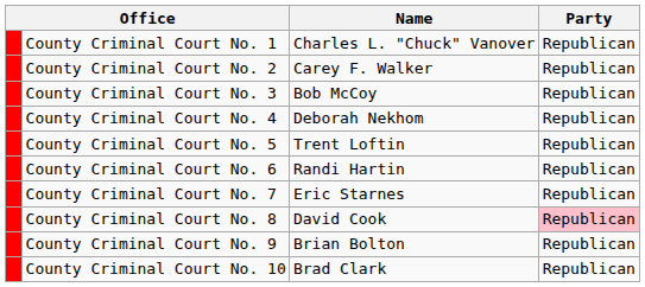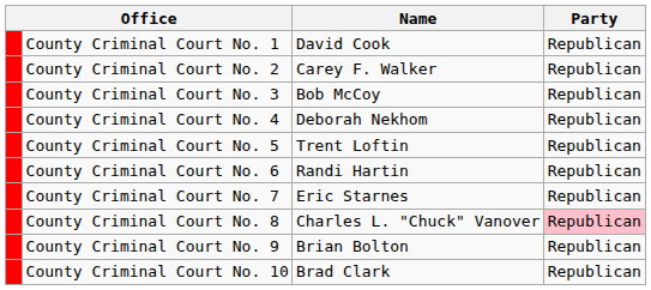 <table class="wikitable">
 <tr>
 <th colspan="2">Office</th>
 <th>Name</th>
 <th>Party</th>
 </tr>
 <tr>
 <td style="background:red"> </td>
 <td>County Criminal Court No. 1</td>
-<td>Charles L. "Chuck" Vanover</td>
+<td>David Cook</td>
 <td>Republican</td>
 </tr>
 <tr>
 <td style="background:red"> </td>
 <td>County Criminal Court No. 2</td>
 <td>Carey F. Walker</td>
 <td>Republican</td>
 </tr>
 <tr>
 <td style="background:red"> </td>
 <td>County Criminal Court No. 3</td>
 <td>Bob McCoy</td>
 <td>Republican</td>
 </tr>
 <tr>
 <td style="background:red"> </td>
 <td>County Criminal Court No. 4</td>
 <td>Deborah Nekhom</td>
 <td>Republican</td>
 </tr>
 <tr>
 <td style="background:red"> </td>
 <td>County Criminal Court No. 5</td>
 <td>Trent Loftin</td>
 <td>Republican</td>
 </tr>
 <tr>
 <td style="background:red"> </td>
 <td>County Criminal Court No. 6</td>
 <td>Randi Hartin</td>
 <td>Republican</td>
 </tr>
 <tr>
 <td style="background:red"> </td>
 <td>County Criminal Court No. 7</td>
 <td>Eric Starnes</td>
 <td>Republican</td>
 </tr>
 <tr>
 <td style="background:red"> </td>
 <td>County Criminal Court No. 8</td>
-<td>David Cook</td>
+<td>Charles L. "Chuck" Vanover</td>
 <td style="background: pink;">Republican</td>
 </tr>
 <tr>
 <td style="background:red"> </td>
 <td>County Criminal Court No. 9</td>
 <td>Brian Bolton</td>
 <td>Republican</td>
 </tr>
 <tr>
 <td style="background:red"> </td>
 <td>County Criminal Court No. 10</td>
 <td>Brad Clark</td>
 <td>Republican</td>
 </tr>
 </table>
